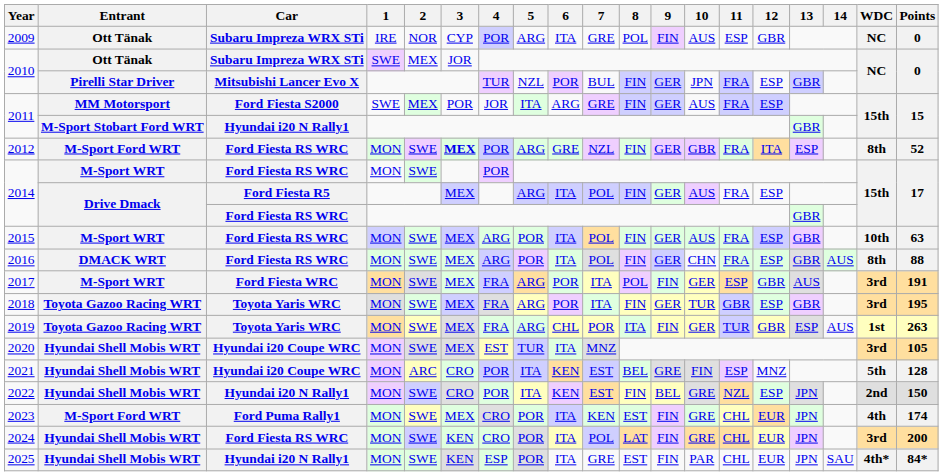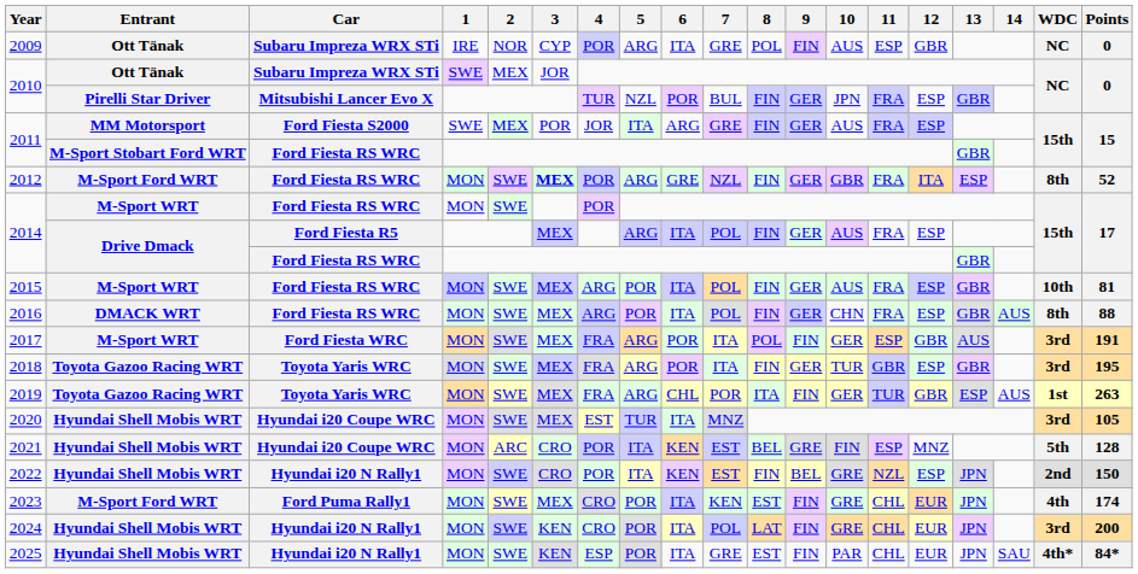 <table class="wikitable" style="text-align:center; font-size:85%">
 <tr>
 <th>Year</th>
 <th>Entrant</th>
 <th>Car</th>
 <th>1</th>
 <th>2</th>
 <th>3</th>
 <th>4</th>
 <th>5</th>
 <th>6</th>
 <th>7</th>
 <th>8</th>
 <th>9</th>
 <th>10</th>
 <th>11</th>
 <th>12</th>
 <th>13</th>
 <th>14</th>
 <th>WDC</th>
 <th>Points</th>
 </tr>
 <tr>
 <td><a href='#'>2009</a></td>
 <th nowrap>Ott Tänak</th>
 <th nowrap><a href='#'>Subaru Impreza WRX STi</a></th>
 <td><a href='#'>IRE</a></td>
 <td><a href='#'>NOR</a></td>
 <td><a href='#'>CYP</a></td>
 <td style="background:#CFCFFF;"><a href='#'>POR</a><br></td>
 <td><a href='#'>ARG</a></td>
 <td><a href='#'>ITA</a></td>
 <td><a href='#'>GRE</a></td>
 <td><a href='#'>POL</a></td>
 <td style="background:#EFCFFF;"><a href='#'>FIN</a><br></td>
 <td><a href='#'>AUS</a></td>
 <td><a href='#'>ESP</a></td>
 <td><a href='#'>GBR</a></td>
 <td colspan=2></td>
 <th>NC</th>
 <th>0</th>
 </tr>
 <tr>
 <td rowspan=2><a href='#'>2010</a></td>
 <th nowrap>Ott Tänak</th>
 <th nowrap><a href='#'>Subaru Impreza WRX STi</a></th>
 <td style="background:#EFCFFF;"><a href='#'>SWE</a><br></td>
 <td><a href='#'>MEX</a></td>
 <td><a href='#'>JOR</a></td>
 <td colspan=11></td>
 <th rowspan=2>NC</th>
 <th rowspan=2>0</th>
 </tr>
 <tr>
 <th nowrap><a href='#'>Pirelli Star Driver</a></th>
 <th nowrap><a href='#'>Mitsubishi Lancer Evo X</a></th>
 <td colspan=3></td>
 <td style="background:#EFCFFF;"><a href='#'>TUR</a><br></td>
 <td><a href='#'>NZL</a></td>
 <td style="background:#EFCFFF;"><a href='#'>POR</a><br></td>
 <td><a href='#'>BUL</a></td>
 <td style="background:#CFCFFF;"><a href='#'>FIN</a><br></td>
 <td style="background:#CFCFFF;"><a href='#'>GER</a><br></td>
 <td><a href='#'>JPN</a></td>
 <td style="background:#CFCFFF;"><a href='#'>FRA</a><br></td>
 <td><a href='#'>ESP</a></td>
 <td style="background:#CFCFFF;"><a href='#'>GBR</a><br></td>
 <td></td>
 </tr>
 <tr>
 <td rowspan=2><a href='#'>2011</a></td>
 <th nowrap><a href='#'>MM Motorsport</a></th>
 <th nowrap><a href='#'>Ford Fiesta S2000</a></th>
 <td><a href='#'>SWE</a></td>
 <td style="background:#DFFFDF;"><a href='#'>MEX</a><br></td>
 <td><a href='#'>POR</a></td>
 <td><a href='#'>JOR</a></td>
 <td style="background:#DFFFDF;"><a href='#'>ITA</a><br></td>
 <td><a href='#'>ARG</a></td>
 <td style="background:#EFCFFF;"><a href='#'>GRE</a><br></td>
 <td style="background:#CFCFFF;"><a href='#'>FIN</a><br></td>
 <td style="background:#CFCFFF;"><a href='#'>GER</a><br></td>
 <td><a href='#'>AUS</a></td>
 <td style="background:#CFCFFF;"><a href='#'>FRA</a><br></td>
 <td style="background:#CFCFFF;"><a href='#'>ESP</a><br></td>
 <td colspan=2></td>
 <th rowspan=2>15th</th>
 <th rowspan=2>15</th>
 </tr>
 <tr>
 <th nowrap><a href='#'>M-Sport Stobart Ford WRT</a></th>
-<th nowrap><a href='#'>Hyundai i20 N Rally1</a></th>
+<th nowrap><a href='#'>Ford Fiesta RS WRC</a></th>
 <td colspan=12></td>
 <td style="background:#DFFFDF;"><a href='#'>GBR</a><br></td>
 <td></td>
 </tr>
 <tr>
 <td><a href='#'>2012</a></td>
 <th nowrap><a href='#'>M-Sport Ford WRT</a></th>
 <th nowrap><a href='#'>Ford Fiesta RS WRC</a></th>
 <td style="background:#DFFFDF;"><a href='#'>MON</a><br></td>
 <td style="background:#EFCFFF;"><a href='#'>SWE</a><br></td>
 <td style="background:#DFFFDF;"><strong><a href='#'>MEX</a><br></strong></td>
 <td style="background:#CFCFFF;"><a href='#'>POR</a><br></td>
 <td style="background:#DFFFDF;"><a href='#'>ARG</a><br></td>
 <td style="background:#DFFFDF;"><a href='#'>GRE</a><br></td>
 <td style="background:#EFCFFF;"><a href='#'>NZL</a><br></td>
 <td style="background:#DFFFDF;"><a href='#'>FIN</a><br></td>
 <td style="background:#EFCFFF;"><a href='#'>GER</a><br></td>
 <td style="background:#EFCFFF;"><a href='#'>GBR</a><br></td>
 <td style="background:#DFFFDF;"><a href='#'>FRA</a><br></td>
 <td style="background:#FFDF9F;"><a href='#'>ITA</a><br></td>
 <td style="background:#EFCFFF;"><a href='#'>ESP</a><br></td>
 <td></td>
 <th>8th</th>
 <th>52</th>
 </tr>
 <tr>
 <td rowspan=3><a href='#'>2014</a></td>
 <th nowrap><a href='#'>M-Sport WRT</a></th>
 <th nowrap><a href='#'>Ford Fiesta RS WRC</a></th>
 <td><a href='#'>MON</a></td>
 <td style="background:#DFFFDF;"><a href='#'>SWE</a><br></td>
 <td></td>
 <td style="background:#EFCFFF;"><a href='#'>POR</a><br></td>
 <td colspan=10></td>
 <th rowspan=3>15th</th>
 <th rowspan=3>17</th>
 </tr>
 <tr>
 <th rowspan=2><a href='#'>Drive Dmack</a></th>
 <th nowrap><a href='#'>Ford Fiesta R5</a></th>
 <td colspan=2></td>
 <td style="background:#CFCFFF;"><a href='#'>MEX</a><br></td>
 <td></td>
 <td style="background:#CFCFFF;"><a href='#'>ARG</a><br></td>
 <td style="background:#CFCFFF;"><a href='#'>ITA</a><br></td>
 <td style="background:#CFCFFF;"><a href='#'>POL</a><br></td>
 <td style="background:#CFCFFF;"><a href='#'>FIN</a><br></td>
 <td style="background:#DFFFDF;"><a href='#'>GER</a><br></td>
 <td style="background:#EFCFFF;"><a href='#'>AUS</a><br></td>
 <td><a href='#'>FRA</a></td>
 <td><a href='#'>ESP</a></td>
 <td colspan=2></td>
 </tr>
 <tr>
 <th nowrap><a href='#'>Ford Fiesta RS WRC</a></th>
 <td colspan=12></td>
 <td style="background:#dfffdf;"><a href='#'>GBR</a><br></td>
 <td></td>
 </tr>
 <tr>
 <td><a href='#'>2015</a></td>
 <th nowrap><a href='#'>M-Sport WRT</a></th>
 <th nowrap><a href='#'>Ford Fiesta RS WRC</a></th>
 <td style="background:#CFCFFF;"><a href='#'>MON</a><br></td>
 <td style="background:#DFFFDF;"><a href='#'>SWE</a><br></td>
 <td style="background:#CFCFFF;"><a href='#'>MEX</a><br></td>
 <td style="background:#DFFFDF;"><a href='#'>ARG</a><br></td>
 <td style="background:#DFFFDF;"><a href='#'>POR</a><br></td>
 <td style="background:#CFCFFF;"><a href='#'>ITA</a><br></td>
 <td style="background:#FFDF9F;"><a href='#'>POL</a><br></td>
 <td style="background:#DFFFDF;"><a href='#'>FIN</a><br></td>
 <td style="background:#DFFFDF;"><a href='#'>GER</a><br></td>
 <td style="background:#DFFFDF;"><a href='#'>AUS</a><br></td>
 <td style="background:#DFFFDF;"><a href='#'>FRA</a><br></td>
 <td style="background:#CFCFFF;"><a href='#'>ESP</a><br></td>
 <td style="background:#EFCFFF;"><a href='#'>GBR</a><br></td>
 <td></td>
 <th>10th</th>
-<th>63</th>
+<th>81</th>
 </tr>
 <tr>
 <td><a href='#'>2016</a></td>
 <th nowrap><a href='#'>DMACK WRT</a></th>
 <th nowrap><a href='#'>Ford Fiesta RS WRC</a></th>
 <td style="background:#DFFFDF;"><a href='#'>MON</a><br></td>
 <td style="background:#DFFFDF;"><a href='#'>SWE</a><br></td>
 <td style="background:#DFFFDF;"><a href='#'>MEX</a><br></td>
 <td style="background:#CFCFFF;"><a href='#'>ARG</a><br></td>
 <td style="background:#EFCFFF;"><a href='#'>POR</a><br></td>
 <td style="background:#DFFFDF;"><a href='#'>ITA</a><br></td>
 <td style="background:#DFDFDF;"><a href='#'>POL</a><br></td>
 <td style="background:#EFCFFF;"><a href='#'>FIN</a><br></td>
 <td style="background:#CFCFFF;"><a href='#'>GER</a><br></td>
 <td><a href='#'>CHN</a><br></td>
 <td style="background:#DFFFDF;"><a href='#'>FRA</a><br></td>
 <td style="background:#DFFFDF;"><a href='#'>ESP</a><br></td>
 <td style="background:#DFDFDF;"><a href='#'>GBR</a><br></td>
 <td style="background:#DFFFDF;"><a href='#'>AUS</a><br></td>
 <th>8th</th>
 <th>88</th>
 </tr>
 <tr>
 <td><a href='#'>2017</a></td>
 <th nowrap><a href='#'>M-Sport WRT</a></th>
 <th nowrap><a href='#'>Ford Fiesta WRC</a></th>
 <td style="background:#FFDF9F;"><a href='#'>MON</a><br></td>
 <td style="background:#DFDFDF;"><a href='#'>SWE</a><br></td>
 <td style="background:#DFFFDF;"><a href='#'>MEX</a><br></td>
 <td style="background:#CFCFFF;"><a href='#'>FRA</a><br></td>
 <td style="background:#FFDF9F;"><a href='#'>ARG</a><br></td>
 <td style="background:#DFFFDF;"><a href='#'>POR</a><br></td>
 <td style="background:#FFFFBF;"><a href='#'>ITA</a><br></td>
 <td style="background:#EFCFFF;"><a href='#'>POL</a><br></td>
 <td style="background:#DFFFDF;"><a href='#'>FIN</a><br></td>
 <td style="background:#FFFFBF;"><a href='#'>GER</a><br></td>
 <td style="background:#FFDF9F;"><a href='#'>ESP</a><br></td>
 <td style="background:#DFFFDF;"><a href='#'>GBR</a><br></td>
 <td style="background:#DFDFDF;"><a href='#'>AUS</a><br></td>
 <td></td>
 <td style="background:#FFDF9F;"><strong>3rd</strong></td>
 <td style="background:#FFDF9F;"><strong>191</strong></td>
 </tr>
 <tr>
 <td><a href='#'>2018</a></td>
 <th nowrap><a href='#'>Toyota Gazoo Racing WRT</a></th>
 <th nowrap><a href='#'>Toyota Yaris WRC</a></th>
 <td style="background:#DFDFDF;"><a href='#'>MON</a><br></td>
 <td style="background:#DFFFDF;"><a href='#'>SWE</a><br></td>
 <td style="background:#CFCFFF;"><a href='#'>MEX</a><br></td>
 <td style="background:#DFDFDF;"><a href='#'>FRA</a><br></td>
 <td style="background:#FFFFBF;"><a href='#'>ARG</a><br></td>
 <td style="background:#EFCFFF;"><a href='#'>POR</a><br></td>
 <td style="background:#DFFFDF;"><a href='#'>ITA</a><br></td>
 <td style="background:#FFFFBF;"><a href='#'>FIN</a><br></td>
 <td style="background:#FFFFBF;"><a href='#'>GER</a><br></td>
 <td style="background:#FFFFBF;"><a href='#'>TUR</a><br></td>
 <td style="background:#CFCFFF;"><a href='#'>GBR</a><br></td>
 <td style="background:#DFFFDF;"><a href='#'>ESP</a><br></td>
 <td style="background:#EFCFFF;"><a href='#'>GBR</a><br></td>
 <td></td>
 <td style="background:#FFDF9F;"><strong>3rd</strong></td>
 <td style="background:#FFDF9F;"><strong>195</strong></td>
 </tr>
 <tr>
 <td><a href='#'>2019</a></td>
 <th nowrap><a href='#'>Toyota Gazoo Racing WRT</a></th>
 <th nowrap><a href='#'>Toyota Yaris WRC</a></th>
 <td style="background:#FFDF9F;"><a href='#'>MON</a><br></td>
 <td style="background:#FFFFBF;"><a href='#'>SWE</a><br></td>
 <td style="background:#DFDFDF;"><a href='#'>MEX</a><br></td>
 <td style="background:#DFFFDF;"><a href='#'>FRA</a><br></td>
 <td style="background:#DFFFDF;"><a href='#'>ARG</a><br></td>
 <td style="background:#FFFFBF;"><a href='#'>CHL</a><br></td>
 <td style="background:#FFFFBF;"><a href='#'>POR</a><br></td>
 <td style="background:#DFFFDF;"><a href='#'>ITA</a><br></td>
 <td style="background:#FFFFBF;"><a href='#'>FIN</a><br></td>
 <td style="background:#FFFFBF;"><a href='#'>GER</a><br></td>
 <td style="background:#CFCFFF;"><a href='#'>TUR</a><br></td>
 <td style="background:#FFFFBF;"><a href='#'>GBR</a><br></td>
 <td style="background:#DFDFDF;"><a href='#'>ESP</a><br></td>
 <td><a href='#'>AUS</a><br></td>
 <th style="background:#FFFFBF;">1st</th>
 <th style="background:#FFFFBF;">263</th>
 </tr>
 <tr>
 <td><a href='#'>2020</a></td>
 <th nowrap><a href='#'>Hyundai Shell Mobis WRT</a></th>
 <th nowrap><a href='#'>Hyundai i20 Coupe WRC</a></th>
 <td style="background:#EFCFFF;"><a href='#'>MON</a><br></td>
 <td style="background:#DFDFDF;"><a href='#'>SWE</a><br></td>
 <td style="background:#DFDFDF;"><a href='#'>MEX</a><br></td>
 <td style="background:#FFFFBF;"><a href='#'>EST</a><br></td>
 <td style="background:#CFCFFF;"><a href='#'>TUR</a><br></td>
 <td style="background:#DFFFDF;"><a href='#'>ITA</a><br></td>
 <td style="background:#DFDFDF;"><a href='#'>MNZ</a><br></td>
 <td colspan=7></td>
 <td style="background:#FFDF9F;"><strong>3rd</strong></td>
 <td style="background:#FFDF9F;"><strong>105</strong></td>
 </tr>
 <tr>
 <td><a href='#'>2021</a></td>
 <th nowrap><a href='#'>Hyundai Shell Mobis WRT</a></th>
 <th nowrap><a href='#'>Hyundai i20 Coupe WRC</a></th>
 <td style="background:#EFCFFF;"><a href='#'>MON</a><br></td>
 <td style="background:#FFFFBF;"><a href='#'>ARC</a><br></td>
 <td style="background:#DFFFDF;"><a href='#'>CRO</a><br></td>
 <td style="background:#CFCFFF;"><a href='#'>POR</a><br></td>
 <td style="background:#CFCFFF;"><a href='#'>ITA</a><br></td>
 <td style="background:#FFDF9F;"><a href='#'>KEN</a><br></td>
 <td style="background:#CFCFFF;"><a href='#'>EST</a><br></td>
 <td style="background:#DFFFDF;"><a href='#'>BEL</a><br></td>
 <td style="background:#DFDFDF;"><a href='#'>GRE</a><br></td>
 <td style="background:#DFDFDF;"><a href='#'>FIN</a><br></td>
 <td style="background:#EFCFFF;"><a href='#'>ESP</a><br></td>
 <td><a href='#'>MNZ</a></td>
 <td colspan=2></td>
 <th>5th</th>
 <th>128</th>
 </tr>
 <tr>
 <td><a href='#'>2022</a></td>
 <th nowrap><a href='#'>Hyundai Shell Mobis WRT</a></th>
 <th nowrap><a href='#'>Hyundai i20 N Rally1</a></th>
 <td style="background:#EFCFFF;"><a href='#'>MON</a><br></td>
 <td style="background:#CFCFFF;"><a href='#'>SWE</a><br></td>
 <td style="background:#DFDFDF;"><a href='#'>CRO</a><br></td>
 <td style="background:#DFFFDF;"><a href='#'>POR</a><br></td>
 <td style="background:#FFFFBF;"><a href='#'>ITA</a><br></td>
 <td style="background:#EFCFFF;"><a href='#'>KEN</a><br></td>
 <td style="background:#FFDF9F;"><a href='#'>EST</a><br></td>
 <td style="background:#FFFFBF;"><a href='#'>FIN</a><br></td>
 <td style="background:#FFFFBF;"><a href='#'>BEL</a><br></td>
 <td style="background:#DFDFDF;"><a href='#'>GRE</a><br></td>
 <td style="background:#FFDF9F;"><a href='#'>NZL</a><br></td>
 <td style="background:#DFFFDF;"><a href='#'>ESP</a><br></td>
 <td style="background:#DFDFDF;"><a href='#'>JPN</a><br></td>
 <td></td>
 <th style="background:#DFDFDF;">2nd</th>
 <th style="background:#DFDFDF;">150</th>
 </tr>
 <tr>
 <td><a href='#'>2023</a></td>
 <th nowrap><a href='#'>M-Sport Ford WRT</a></th>
 <th nowrap><a href='#'>Ford Puma Rally1</a></th>
 <td style="background:#DFFFDF;"><a href='#'>MON</a><br></td>
 <td style="background:#FFFFBF;"><a href='#'>SWE</a><br></td>
 <td style="background:#DFFFDF;"><a href='#'>MEX</a><br></td>
 <td style="background:#DFDFDF;"><a href='#'>CRO</a><br></td>
 <td style="background:#DFFFDF;"><a href='#'>POR</a><br></td>
 <td style="background:#CFCFFF;"><a href='#'>ITA</a><br></td>
 <td style="background:#DFFFDF;"><a href='#'>KEN</a><br></td>
 <td style="background:#DFFFDF;"><a href='#'>EST</a><br></td>
 <td style="background:#EFCFFF;"><a href='#'>FIN</a><br></td>
 <td style="background:#DFFFDF;"><a href='#'>GRE</a><br></td>
 <td style="background:#FFFFBF;"><a href='#'>CHL</a><br></td>
 <td style="background:#FFDF9F;"><a href='#'>EUR</a><br></td>
 <td style="background:#DFFFDF;"><a href='#'>JPN</a><br></td>
 <td></td>
 <th style="background:#;">4th</th>
 <th style="background:#;">174</th>
 </tr>
 <tr>
 <td><a href='#'>2024</a></td>
 <th nowrap><a href='#'>Hyundai Shell Mobis WRT</a></th>
-<th nowrap><a href='#'>Ford Fiesta RS WRC</a></th>
+<th nowrap><a href='#'>Hyundai i20 N Rally1</a></th>
 <td style="background:#DFFFDF;"><a href='#'>MON</a><br></td>
 <td style="background:#CFCFFF;"><a href='#'>SWE</a><br></td>
 <td style="background:#DFFFDF;"><a href='#'>KEN</a><br></td>
 <td style="background:#DFFFDF;"><a href='#'>CRO</a><br></td>
 <td style="background:#DFDFDF;"><a href='#'>POR</a><br></td>
 <td style="background:#FFFFBF;"><a href='#'>ITA</a><br></td>
 <td style="background:#CFCFFF;"><a href='#'>POL</a><br></td>
 <td style="background:#FFDF9F;"><a href='#'>LAT</a><br></td>
 <td style="background:#EFCFFF;"><a href='#'>FIN</a><br></td>
 <td style="background:#FFDF9F;"><a href='#'>GRE</a><br></td>
 <td style="background:#FFDF9F;"><a href='#'>CHL</a><br></td>
 <td style="background:#FFFFBF;"><a href='#'>EUR</a><br> </td>
 <td style="background:#EFCFFF;"><a href='#'>JPN</a><br></td>
 <td></td>
 <th style="background:#FFDF9F;">3rd</th>
 <th style="background:#FFDF9F;">200</th>
 </tr>
 <tr>
 <td><a href='#'>2025</a></td>
 <th nowrap><a href='#'>Hyundai Shell Mobis WRT</a></th>
 <th nowrap><a href='#'>Hyundai i20 N Rally1</a></th>
 <td style="background:#DFFFDF;"><a href='#'>MON</a><br></td>
 <td style="background:#DFFFDF;"><a href='#'>SWE</a><br></td>
 <td style="background:#DFDFDF;"><a href='#'>KEN</a><br></td>
 <td style="background:#DFFFDF;"><a href='#'>ESP</a><br></td>
 <td style="background:#DFDFDF;"><a href='#'>POR</a><br></td>
 <td><a href='#'>ITA</a></td>
 <td><a href='#'>GRE</a></td>
 <td><a href='#'>EST</a></td>
 <td><a href='#'>FIN</a></td>
 <td><a href='#'>PAR</a></td>
 <td><a href='#'>CHL</a></td>
 <td><a href='#'>EUR</a></td>
 <td><a href='#'>JPN</a></td>
 <td><a href='#'>SAU</a></td>
 <th style="background:#;">4th*</th>
 <th style="background:#;">84*</th>
 </tr>
 </table>
